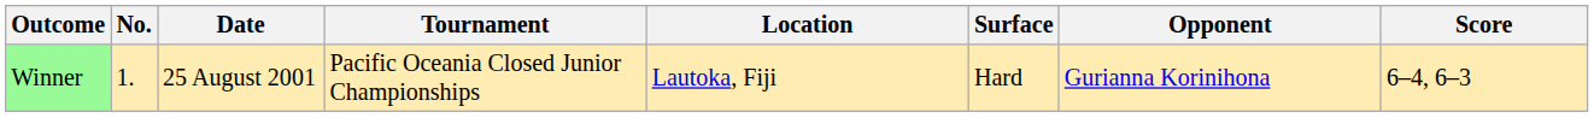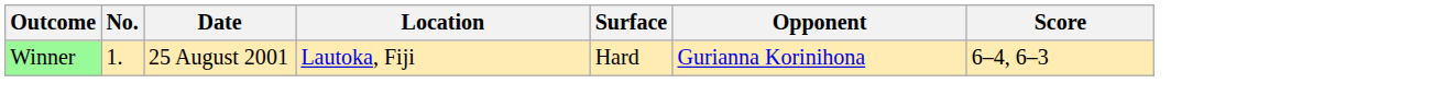 <table class="sortable wikitable" style=font-size:97%>
 <tr>
 <th>Outcome</th>
 <th>No.</th>
 <th width=100>Date</th>
-<th width=200>Tournament</th>
 <th width=200>Location</th>
 <th>Surface</th>
 <th width=200>Opponent</th>
 <th width=125>Score</th>
 </tr>
 <tr bgcolor=#ffecb2>
 <td bgcolor=#98fb98>Winner</td>
 <td>1.</td>
 <td>25 August 2001</td>
-<td>Pacific Oceania Closed Junior Championships</td>
 <td><a href='#'>Lautoka</a>, Fiji</td>
 <td>Hard</td>
 <td> <a href='#'>Gurianna Korinihona</a></td>
 <td>6–4, 6–3</td>
 </tr>
 </table>
